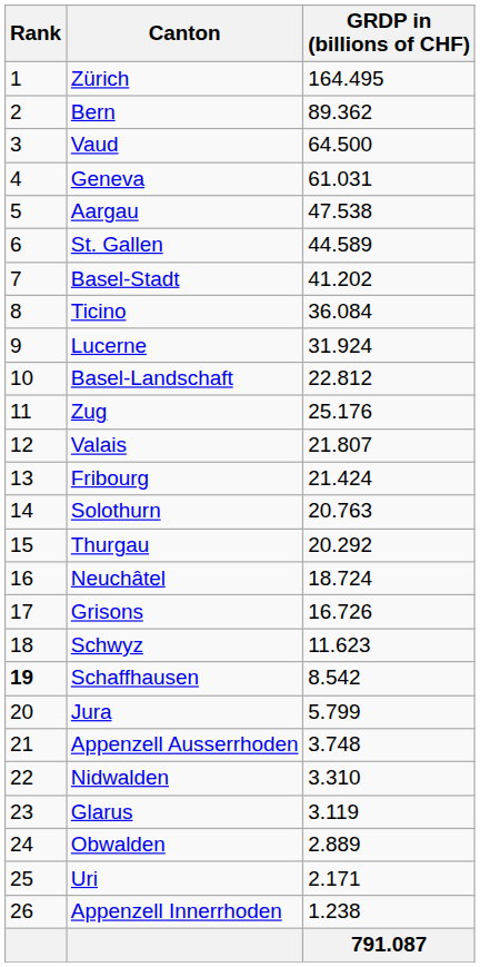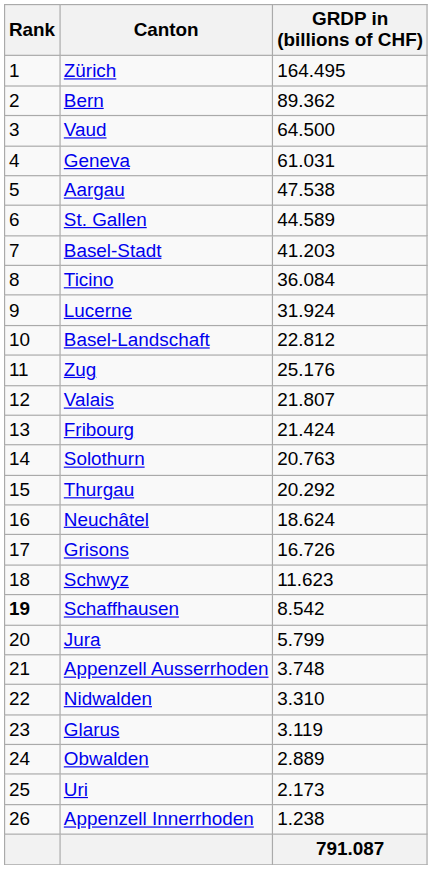 <table class="wikitable sortable">
 <tr>
 <th>Rank</th>
 <th>Canton</th>
 <th>GRDP in<br>(billions of  CHF)</th>
 </tr>
 <tr>
 <td>1</td>
 <td> <a href='#'>Zürich</a></td>
 <td>164.495</td>
 </tr>
 <tr>
 <td>2</td>
 <td> <a href='#'>Bern</a></td>
 <td>89.362</td>
 </tr>
 <tr>
 <td>3</td>
 <td> <a href='#'>Vaud</a></td>
 <td>64.500</td>
 </tr>
 <tr>
 <td>4</td>
 <td> <a href='#'>Geneva</a></td>
 <td>61.031</td>
 </tr>
 <tr>
 <td>5</td>
 <td> <a href='#'>Aargau</a></td>
 <td>47.538</td>
 </tr>
 <tr>
 <td>6</td>
 <td> <a href='#'>St. Gallen</a></td>
 <td>44.589</td>
 </tr>
 <tr>
 <td>7</td>
 <td> <a href='#'>Basel-Stadt</a></td>
-<td>41.202</td>
+<td>41.203</td>
 </tr>
 <tr>
 <td>8</td>
 <td> <a href='#'>Ticino</a></td>
 <td>36.084</td>
 </tr>
 <tr>
 <td>9</td>
 <td> <a href='#'>Lucerne</a></td>
 <td>31.924</td>
 </tr>
 <tr>
 <td>10</td>
 <td> <a href='#'>Basel-Landschaft</a></td>
 <td>22.812</td>
 </tr>
 <tr>
 <td>11</td>
 <td> <a href='#'>Zug</a></td>
 <td>25.176</td>
 </tr>
 <tr>
 <td>12</td>
 <td> <a href='#'>Valais</a></td>
 <td>21.807</td>
 </tr>
 <tr>
 <td>13</td>
 <td> <a href='#'>Fribourg</a></td>
 <td>21.424</td>
 </tr>
 <tr>
 <td>14</td>
 <td> <a href='#'>Solothurn</a></td>
 <td>20.763</td>
 </tr>
 <tr>
 <td>15</td>
 <td> <a href='#'>Thurgau</a></td>
 <td>20.292</td>
 </tr>
 <tr>
 <td>16</td>
 <td> <a href='#'>Neuchâtel</a></td>
-<td>18.724</td>
+<td>18.624</td>
 </tr>
 <tr>
 <td>17</td>
 <td> <a href='#'>Grisons</a></td>
 <td>16.726</td>
 </tr>
 <tr>
 <td>18</td>
 <td> <a href='#'>Schwyz</a></td>
 <td>11.623</td>
 </tr>
 <tr>
 <td><strong>19</strong></td>
 <td> <a href='#'>Schaffhausen</a></td>
 <td>8.542</td>
 </tr>
 <tr>
 <td>20</td>
 <td> <a href='#'>Jura</a></td>
 <td>5.799</td>
 </tr>
 <tr>
 <td>21</td>
 <td> <a href='#'>Appenzell Ausserrhoden</a></td>
 <td>3.748</td>
 </tr>
 <tr>
 <td>22</td>
 <td> <a href='#'>Nidwalden</a></td>
 <td>3.310</td>
 </tr>
 <tr>
 <td>23</td>
 <td> <a href='#'>Glarus</a></td>
 <td>3.119</td>
 </tr>
 <tr>
 <td>24</td>
 <td> <a href='#'>Obwalden</a></td>
 <td>2.889</td>
 </tr>
 <tr>
 <td>25</td>
 <td> <a href='#'>Uri</a></td>
-<td>2.171</td>
+<td>2.173</td>
 </tr>
 <tr>
 <td>26</td>
 <td> <a href='#'>Appenzell Innerrhoden</a></td>
 <td>1.238</td>
 </tr>
 <tr>
 <th></th>
 <th></th>
 <th>791.087</th>
 </tr>
 </table>
